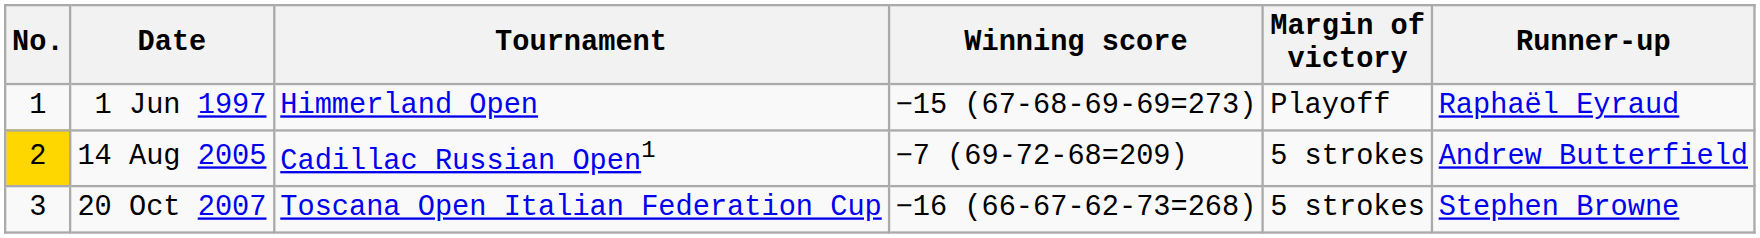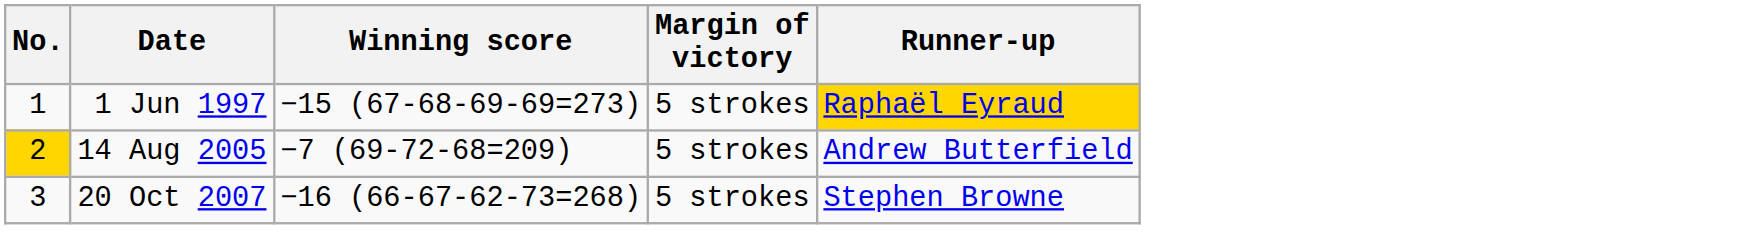 <table class="wikitable" style="font-size:95%;">
 <tr>
 <th>No.</th>
 <th>Date</th>
-<th>Tournament</th>
 <th>Winning score</th>
 <th>Margin of<br>victory</th>
 <th>Runner-up</th>
 </tr>
 <tr>
 <td align=center>1</td>
 <td align=right>1 Jun <a href='#'>1997</a></td>
-<td><a href='#'>Himmerland Open</a></td>
 <td>−15 (67-68-69-69=273)</td>
-<td>Playoff</td>
-<td> <a href='#'>Raphaël Eyraud</a></td>
+<td>5 strokes</td>
+<td style="background: gold;"> <a href='#'>Raphaël Eyraud</a></td>
 </tr>
 <tr>
 <td align=center style="background: gold;">2</td>
 <td align=right>14 Aug <a href='#'>2005</a></td>
-<td><a href='#'>Cadillac Russian Open</a><sup>1</sup></td>
 <td>−7 (69-72-68=209)</td>
 <td>5 strokes</td>
 <td> <a href='#'>Andrew Butterfield</a></td>
 </tr>
 <tr>
 <td align=center>3</td>
 <td align=right>20 Oct <a href='#'>2007</a></td>
-<td><a href='#'>Toscana Open Italian Federation Cup</a></td>
 <td>−16 (66-67-62-73=268)</td>
 <td>5 strokes</td>
 <td> <a href='#'>Stephen Browne</a></td>
 </tr>
 </table>
